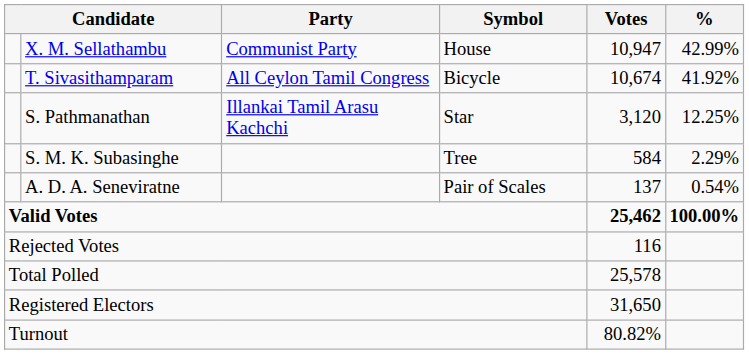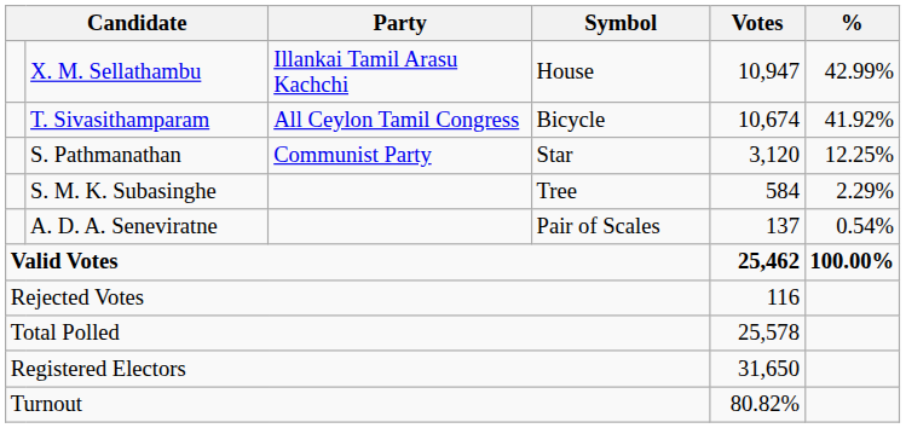 <table class="wikitable" border="1" style="text-align:right;">
 <tr>
 <th align=left colspan=2 width="180">Candidate</th>
 <th align=left width="180">Party</th>
 <th align=left width="120">Symbol</th>
 <th align=left width="60">Votes</th>
 <th align=left width="60">%</th>
 </tr>
 <tr>
 <td bgcolor=> </td>
 <td align=left><a href='#'>X. M. Sellathambu</a></td>
-<td align=left><a href='#'>Communist Party</a></td>
+<td align=left><a href='#'>Illankai Tamil Arasu Kachchi</a></td>
 <td align=left>House</td>
 <td>10,947</td>
 <td>42.99%</td>
 </tr>
 <tr>
 <td bgcolor=> </td>
 <td align=left><a href='#'>T. Sivasithamparam</a></td>
 <td align=left><a href='#'>All Ceylon Tamil Congress</a></td>
 <td align=left>Bicycle</td>
 <td>10,674</td>
 <td>41.92%</td>
 </tr>
 <tr>
 <td bgcolor=> </td>
 <td align=left>S. Pathmanathan</td>
-<td align=left><a href='#'>Illankai Tamil Arasu Kachchi</a></td>
+<td align=left><a href='#'>Communist Party</a></td>
 <td align=left>Star</td>
 <td>3,120</td>
 <td>12.25%</td>
 </tr>
 <tr>
 <td></td>
 <td align=left>S. M. K. Subasinghe</td>
 <td></td>
 <td align=left>Tree</td>
 <td>584</td>
 <td>2.29%</td>
 </tr>
 <tr>
 <td></td>
 <td align=left>A. D. A. Seneviratne</td>
 <td></td>
 <td align=left>Pair of Scales</td>
 <td>137</td>
 <td>0.54%</td>
 </tr>
 <tr>
 <td align=left colspan=4><strong>Valid Votes</strong></td>
 <td><strong>25,462</strong></td>
 <td><strong>100.00%</strong></td>
 </tr>
 <tr>
 <td align=left colspan=4>Rejected Votes</td>
 <td>116</td>
 <td></td>
 </tr>
 <tr>
 <td align=left colspan=4>Total Polled</td>
 <td>25,578</td>
 <td></td>
 </tr>
 <tr>
 <td align=left colspan=4>Registered Electors</td>
 <td>31,650</td>
 <td></td>
 </tr>
 <tr>
 <td align=left colspan=4>Turnout</td>
 <td>80.82%</td>
 <td></td>
 </tr>
 </table>
